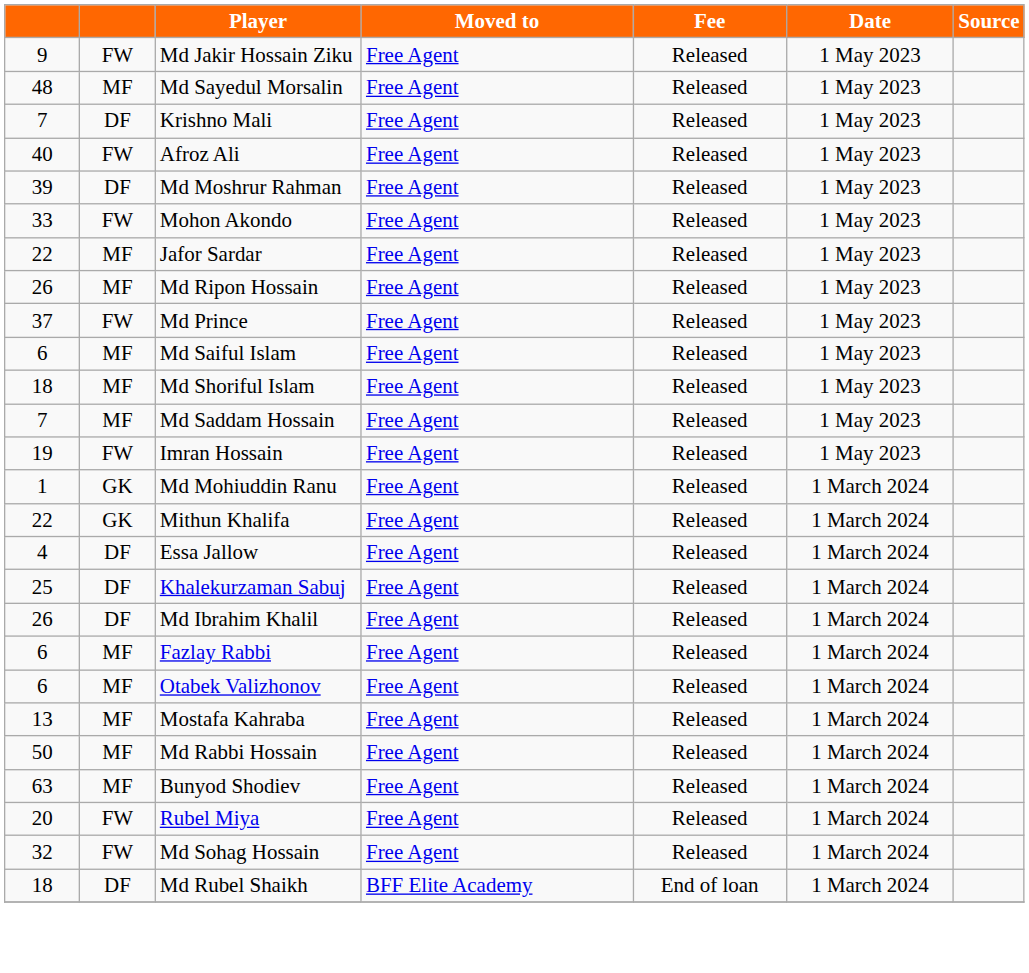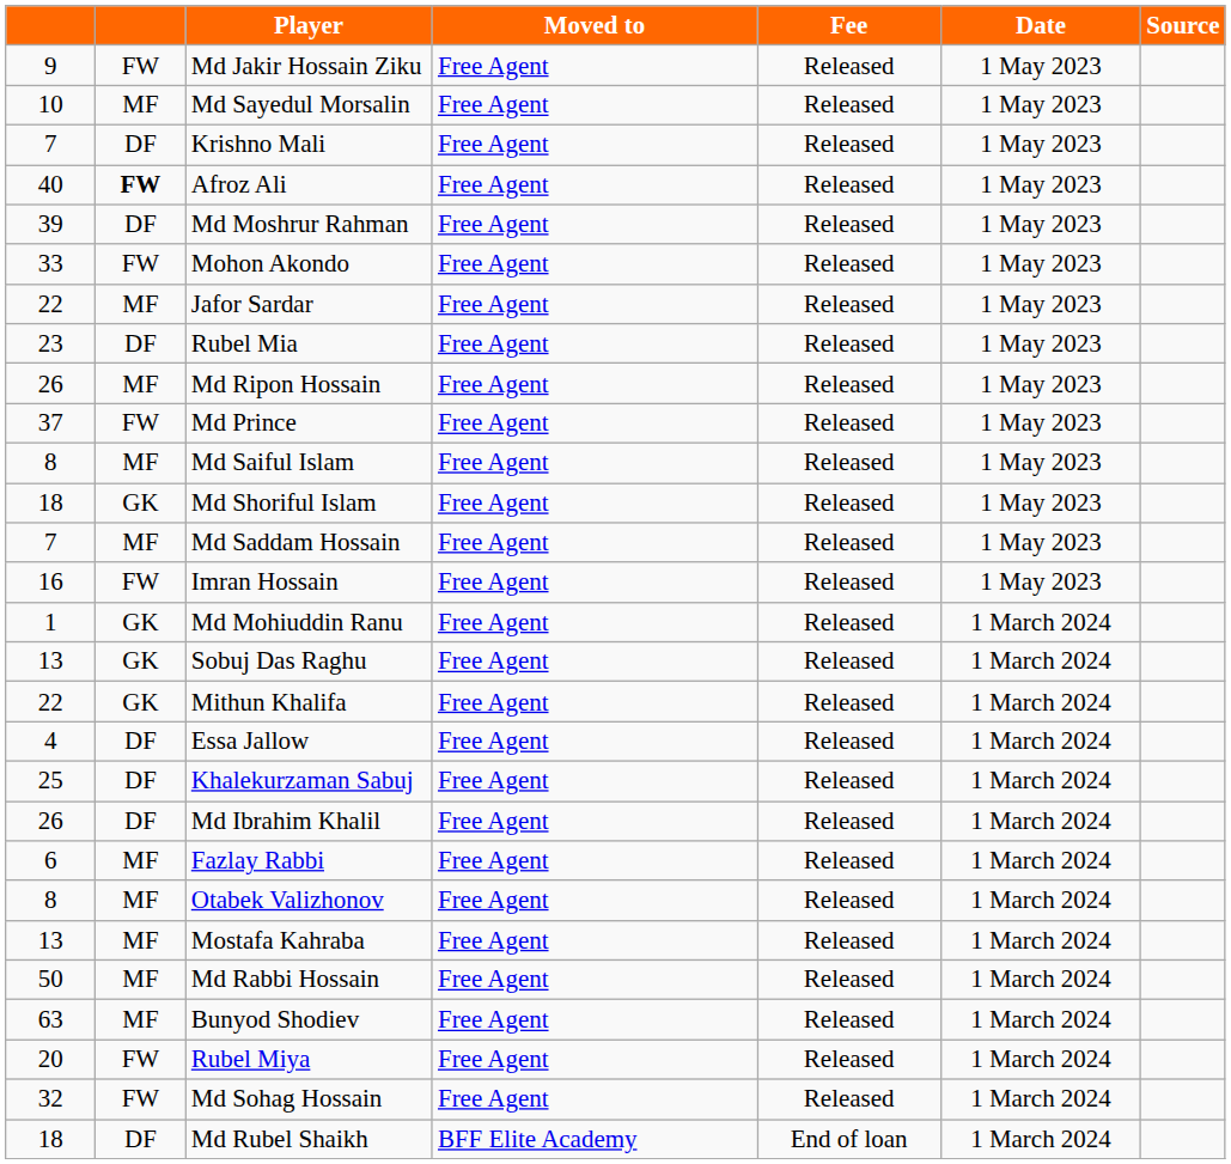 <table class="wikitable plainrowheaders sortable" style="text-align:center">
 <tr>
 <th style="background:#FF6701; color:white; width:50px;"></th>
 <th style="background:#FF6701; color:white; width:50px;"></th>
 <th style="background:#FF6701; color:white; width:150px;">Player</th>
 <th style="background:#FF6701; color:white; width:200px;">Moved to</th>
 <th style="background:#FF6701; color:white; width:110px;">Fee</th>
 <th style="background:#FF6701; color:white; width:120px;">Date</th>
 <th style="background:#FF6701; color:white; width:25px;">Source</th>
 </tr>
 <tr>
 <td align="center">9</td>
 <td align="center">FW</td>
 <td align="left">Md Jakir Hossain Ziku</td>
 <td align="left"><a href='#'>Free Agent</a></td>
 <td align="center">Released</td>
 <td align="center">1 May 2023</td>
 <td></td>
 </tr>
 <tr>
-<td align="center">48</td>
+<td align="center">10</td>
 <td align="center">MF</td>
 <td align="left">Md Sayedul Morsalin</td>
 <td align="left"><a href='#'>Free Agent</a></td>
 <td align="center">Released</td>
 <td align="center">1 May 2023</td>
 <td></td>
 </tr>
 <tr>
 <td align="center">7</td>
 <td align="center">DF</td>
 <td align="left">Krishno Mali</td>
 <td align="left"><a href='#'>Free Agent</a></td>
 <td align="center">Released</td>
 <td align="center">1 May 2023</td>
 <td></td>
 </tr>
 <tr>
 <td align="center">40</td>
-<td align="center">FW</td>
+<td align="center"><strong>FW</strong></td>
 <td align="left">Afroz Ali</td>
 <td align="left"><a href='#'>Free Agent</a></td>
 <td align="center">Released</td>
 <td align="center">1 May 2023</td>
 <td></td>
 </tr>
 <tr>
 <td align="center">39</td>
 <td align="center">DF</td>
 <td align="left">Md Moshrur Rahman</td>
 <td align="left"><a href='#'>Free Agent</a></td>
 <td align="center">Released</td>
 <td align="center">1 May 2023</td>
 <td></td>
 </tr>
 <tr>
 <td align="center">33</td>
 <td align="center">FW</td>
 <td align="left">Mohon Akondo</td>
 <td align="left"><a href='#'>Free Agent</a></td>
 <td align="center">Released</td>
 <td align="center">1 May 2023</td>
 <td></td>
 </tr>
 <tr>
 <td align="center">22</td>
 <td align="center">MF</td>
 <td align="left">Jafor Sardar</td>
 <td align="left"><a href='#'>Free Agent</a></td>
 <td align="center">Released</td>
 <td align="center">1 May 2023</td>
 <td></td>
 </tr>
 <tr>
+<td align="center">23</td>
+<td align="center">DF</td>
+<td align="left">Rubel Mia</td>
+<td align="left"><a href='#'>Free Agent</a></td>
+<td align="center">Released</td>
+<td align="center">1 May 2023</td>
+<td></td>
+</tr>
+<tr>
 <td align="center">26</td>
 <td align="center">MF</td>
 <td align="left">Md Ripon Hossain</td>
 <td align="left"><a href='#'>Free Agent</a></td>
 <td align="center">Released</td>
 <td align="center">1 May 2023</td>
 <td></td>
 </tr>
 <tr>
 <td align="center">37</td>
 <td align="center">FW</td>
 <td align="left">Md Prince</td>
 <td align="left"><a href='#'>Free Agent</a></td>
 <td align="center">Released</td>
 <td align="center">1 May 2023</td>
 <td></td>
 </tr>
 <tr>
-<td align="center">6</td>
+<td align="center">8</td>
 <td align="center">MF</td>
 <td align="left">Md Saiful Islam</td>
 <td align="left"><a href='#'>Free Agent</a></td>
 <td align="center">Released</td>
 <td align="center">1 May 2023</td>
 <td></td>
 </tr>
 <tr>
 <td align="center">18</td>
-<td align="center">MF</td>
+<td align="center">GK</td>
 <td align="left">Md Shoriful Islam</td>
 <td align="left"><a href='#'>Free Agent</a></td>
 <td align="center">Released</td>
 <td align="center">1 May 2023</td>
 <td></td>
 </tr>
 <tr>
 <td align="center">7</td>
 <td align="center">MF</td>
 <td align="left">Md Saddam Hossain</td>
 <td align="left"><a href='#'>Free Agent</a></td>
 <td align="center">Released</td>
 <td align="center">1 May 2023</td>
 <td></td>
 </tr>
 <tr>
-<td align="center">19</td>
+<td align="center">16</td>
 <td align="center">FW</td>
 <td align="left">Imran Hossain</td>
 <td align="left"><a href='#'>Free Agent</a></td>
 <td align="center">Released</td>
 <td align="center">1 May 2023</td>
 <td></td>
 </tr>
 <tr>
 <td align="center">1</td>
 <td align="center">GK</td>
 <td align="left">Md Mohiuddin Ranu</td>
+<td align="left"><a href='#'>Free Agent</a></td>
+<td align="center">Released</td>
+<td align="center">1 March 2024</td>
+<td></td>
+</tr>
+<tr>
+<td align="center">13</td>
+<td align="center">GK</td>
+<td align="left">Sobuj Das Raghu</td>
 <td align="left"><a href='#'>Free Agent</a></td>
 <td align="center">Released</td>
 <td align="center">1 March 2024</td>
 <td></td>
 </tr>
 <tr>
 <td align="center">22</td>
 <td align="center">GK</td>
 <td align="left">Mithun Khalifa</td>
 <td align="left"><a href='#'>Free Agent</a></td>
 <td align="center">Released</td>
 <td align="center">1 March 2024</td>
 <td></td>
 </tr>
 <tr>
 <td align="center">4</td>
 <td align="center">DF</td>
 <td align="left"> Essa Jallow</td>
 <td align="left"><a href='#'>Free Agent</a></td>
 <td align="center">Released</td>
 <td align="center">1 March 2024</td>
 <td></td>
 </tr>
 <tr>
 <td align="center">25</td>
 <td align="center">DF</td>
 <td align="left"><a href='#'>Khalekurzaman Sabuj</a></td>
 <td align="left"><a href='#'>Free Agent</a></td>
 <td align="center">Released</td>
 <td align="center">1 March 2024</td>
 <td></td>
 </tr>
 <tr>
 <td align="center">26</td>
 <td align="center">DF</td>
 <td align="left">Md Ibrahim Khalil</td>
 <td align="left"><a href='#'>Free Agent</a></td>
 <td align="center">Released</td>
 <td align="center">1 March 2024</td>
 <td></td>
 </tr>
 <tr>
 <td align="center">6</td>
 <td align="center">MF</td>
 <td align="left"><a href='#'>Fazlay Rabbi</a></td>
 <td align="left"><a href='#'>Free Agent</a></td>
 <td align="center">Released</td>
 <td align="center">1 March 2024</td>
 <td></td>
 </tr>
 <tr>
-<td align="center">6</td>
+<td align="center">8</td>
 <td align="center">MF</td>
 <td align="left"> <a href='#'>Otabek Valizhonov</a></td>
 <td align="left"><a href='#'>Free Agent</a></td>
 <td align="center">Released</td>
 <td align="center">1 March 2024</td>
 <td></td>
 </tr>
 <tr>
 <td align="center">13</td>
 <td align="center">MF</td>
 <td align="left"> Mostafa Kahraba</td>
 <td align="left"><a href='#'>Free Agent</a></td>
 <td align="center">Released</td>
 <td align="center">1 March 2024</td>
 <td></td>
 </tr>
 <tr>
 <td align="center">50</td>
 <td align="center">MF</td>
 <td align="left">Md Rabbi Hossain</td>
 <td align="left"><a href='#'>Free Agent</a></td>
 <td align="center">Released</td>
 <td align="center">1 March 2024</td>
 <td></td>
 </tr>
 <tr>
 <td align="center">63</td>
 <td align="center">MF</td>
 <td align="left"> Bunyod Shodiev</td>
 <td align="left"><a href='#'>Free Agent</a></td>
 <td align="center">Released</td>
 <td align="center">1 March 2024</td>
 <td></td>
 </tr>
 <tr>
 <td align="center">20</td>
 <td align="center">FW</td>
 <td align="left"><a href='#'>Rubel Miya</a></td>
 <td align="left"><a href='#'>Free Agent</a></td>
 <td align="center">Released</td>
 <td align="center">1 March 2024</td>
 <td></td>
 </tr>
 <tr>
 <td align="center">32</td>
 <td align="center">FW</td>
 <td align="left">Md Sohag Hossain</td>
 <td align="left"><a href='#'>Free Agent</a></td>
 <td align="center">Released</td>
 <td align="center">1 March 2024</td>
 <td></td>
 </tr>
 <tr>
 <td align="center">18</td>
 <td align="center">DF</td>
 <td align="left">Md Rubel Shaikh</td>
 <td align="left"><a href='#'>BFF Elite Academy</a></td>
 <td align="center">End of loan</td>
 <td align="center">1 March 2024</td>
 <td></td>
 </tr>
 <tr>
 </tr>
 </table>
